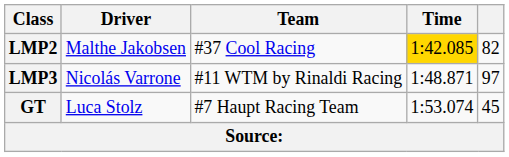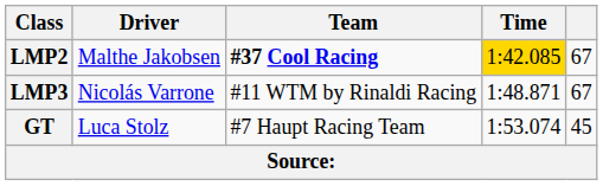 <table class="wikitable" style="font-size:85%;">
 <tr>
 <th>Class</th>
 <th>Driver</th>
 <th>Team</th>
 <th>Time</th>
 <th></th>
 </tr>
 <tr>
 <th>LMP2</th>
 <td> <a href='#'>Malthe Jakobsen</a></td>
-<td> #37 <a href='#'>Cool Racing</a></td>
+<td><strong> #37 <a href='#'>Cool Racing</a></strong></td>
 <td style="background: gold;">1:42.085</td>
-<td align="center">82</td>
+<td align="center">67</td>
 </tr>
 <tr>
 <th>LMP3</th>
 <td> <a href='#'>Nicolás Varrone</a></td>
 <td> #11 WTM by Rinaldi Racing</td>
 <td>1:48.871</td>
-<td align="center">97</td>
+<td align="center">67</td>
 </tr>
 <tr>
 <th>GT</th>
 <td> <a href='#'>Luca Stolz</a></td>
 <td> #7 Haupt Racing Team</td>
 <td>1:53.074</td>
 <td align="center">45</td>
 </tr>
 <tr>
 <th colspan="5">Source:</th>
 </tr>
 </table>
